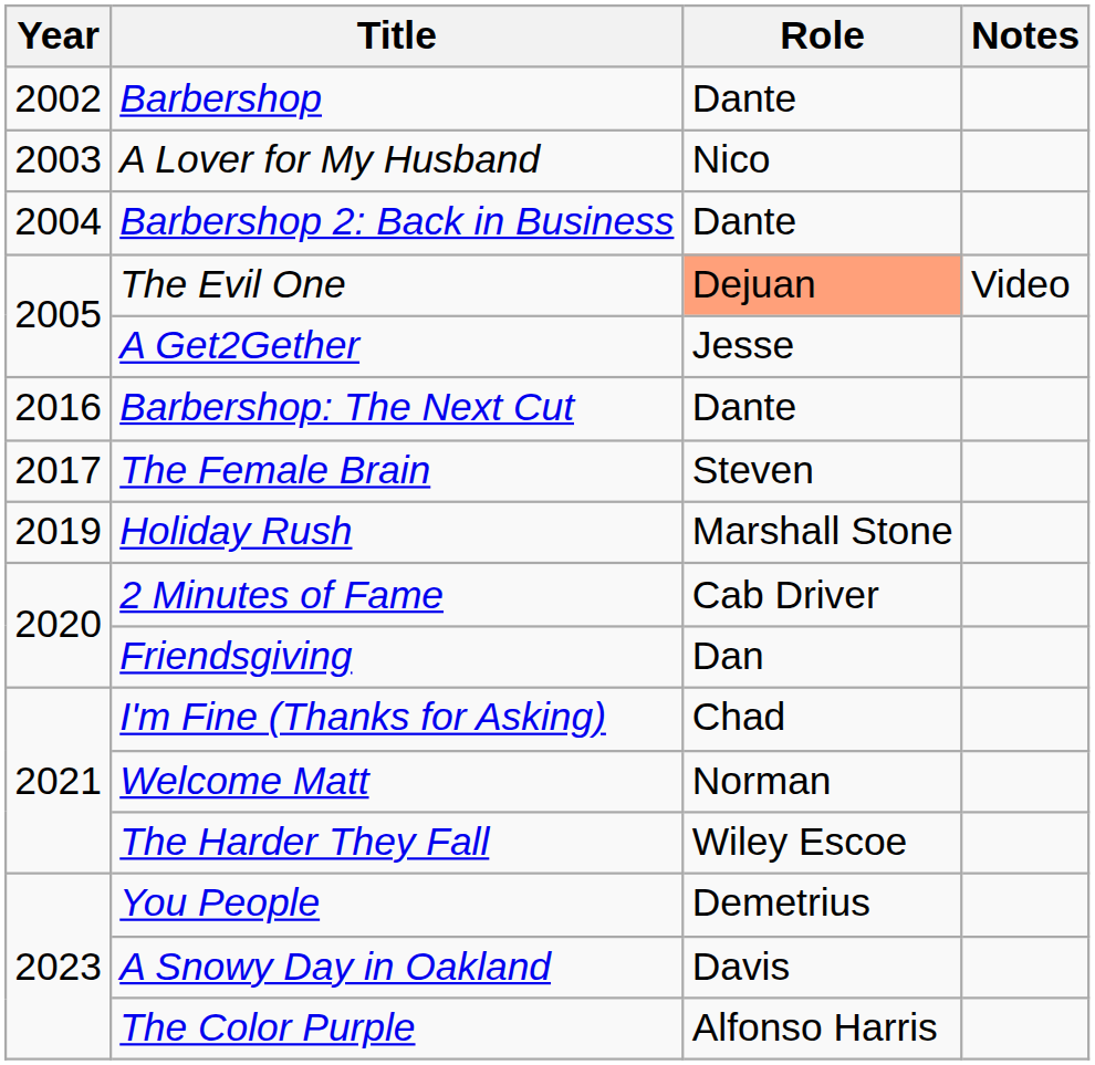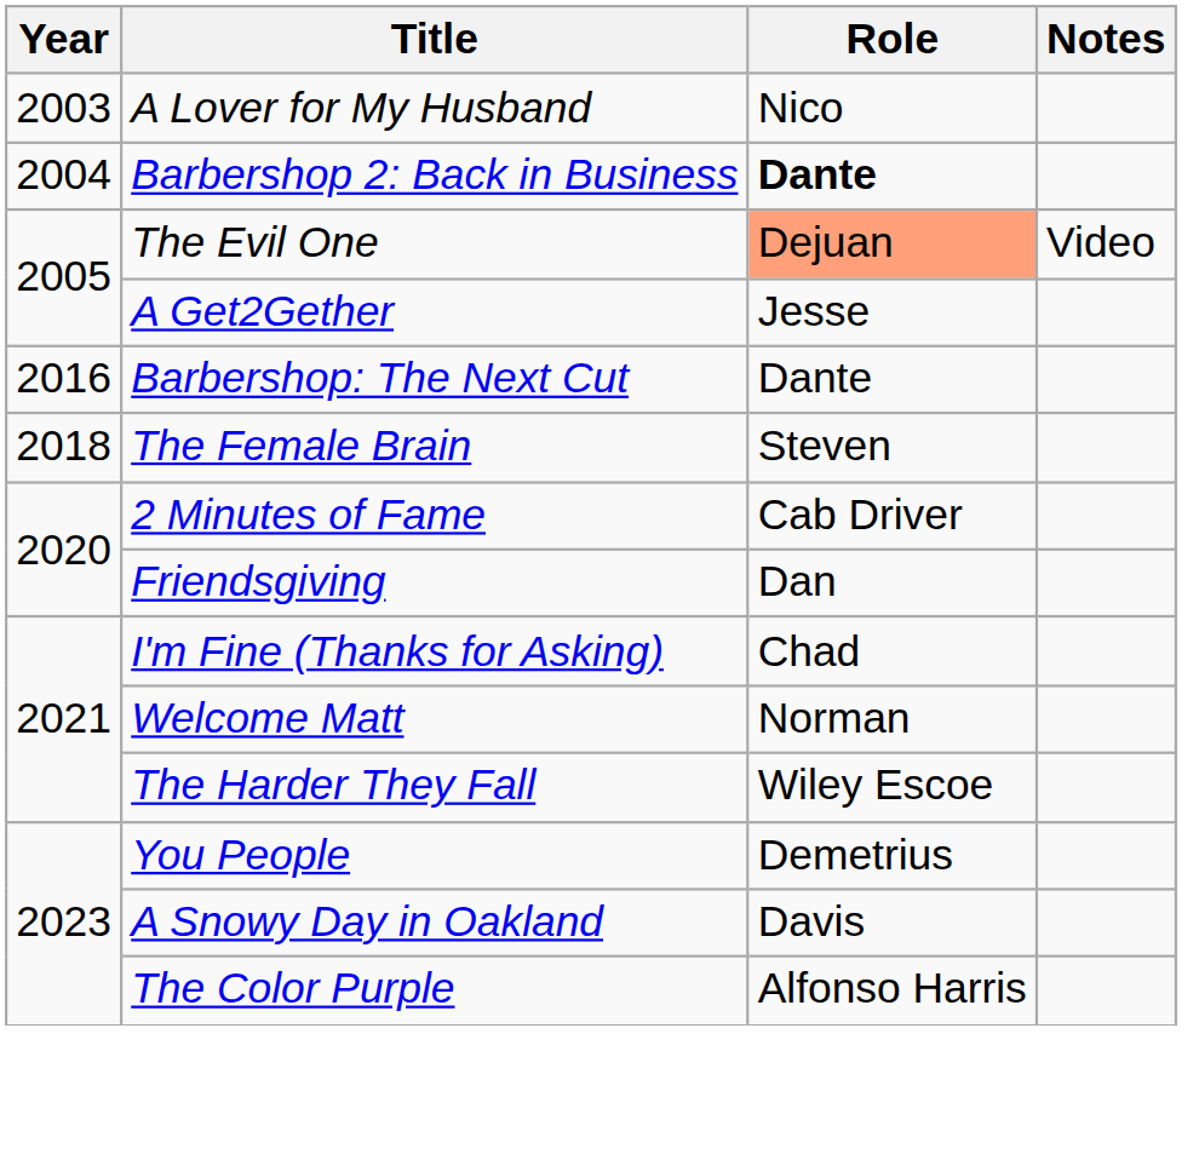 <table class="wikitable sortable">
 <tr>
 <th>Year</th>
 <th>Title</th>
 <th>Role</th>
 <th>Notes</th>
-</tr>
-<tr>
-<td>2002</td>
-<td><em><a href='#'>Barbershop</a></em></td>
-<td>Dante</td>
-<td></td>
 </tr>
 <tr>
 <td>2003</td>
 <td><em>A Lover for My Husband</em></td>
 <td>Nico</td>
 <td></td>
 </tr>
 <tr>
 <td>2004</td>
 <td><em><a href='#'>Barbershop 2: Back in Business</a></em></td>
-<td>Dante</td>
+<td><strong>Dante</strong></td>
 <td></td>
 </tr>
 <tr>
 <td rowspan=2>2005</td>
 <td><em>The Evil One</em></td>
 <td style="background: lightsalmon;">Dejuan</td>
 <td>Video</td>
 </tr>
 <tr>
 <td><em><a href='#'>A Get2Gether</a></em></td>
 <td>Jesse</td>
 <td></td>
 </tr>
 <tr>
 <td>2016</td>
 <td><em><a href='#'>Barbershop: The Next Cut</a></em></td>
 <td>Dante</td>
 <td></td>
 </tr>
 <tr>
-<td>2017</td>
+<td>2018</td>
 <td><em><a href='#'>The Female Brain</a></em></td>
 <td>Steven</td>
-<td></td>
-</tr>
-<tr>
-<td>2019</td>
-<td><em><a href='#'>Holiday Rush</a></em></td>
-<td>Marshall Stone</td>
 <td></td>
 </tr>
 <tr>
 <td rowspan=2>2020</td>
 <td><em><a href='#'>2 Minutes of Fame</a></em></td>
 <td>Cab Driver</td>
 <td></td>
 </tr>
 <tr>
 <td><em><a href='#'>Friendsgiving</a></em></td>
 <td>Dan</td>
 <td></td>
 </tr>
 <tr>
 <td rowspan=3>2021</td>
 <td><em><a href='#'>I'm Fine (Thanks for Asking)</a></em></td>
 <td>Chad</td>
 <td></td>
 </tr>
 <tr>
 <td><em><a href='#'>Welcome Matt</a></em></td>
 <td>Norman</td>
 <td></td>
 </tr>
 <tr>
 <td><em><a href='#'>The Harder They Fall</a></em></td>
 <td>Wiley Escoe</td>
 <td></td>
 </tr>
 <tr>
 <td rowspan=3>2023</td>
 <td><em><a href='#'>You People</a></em></td>
 <td>Demetrius</td>
 <td></td>
 </tr>
 <tr>
 <td><em><a href='#'>A Snowy Day in Oakland</a></em></td>
 <td>Davis</td>
 <td></td>
 </tr>
 <tr>
 <td><em><a href='#'>The Color Purple</a></em></td>
 <td>Alfonso Harris</td>
 <td></td>
 </tr>
 </table>
